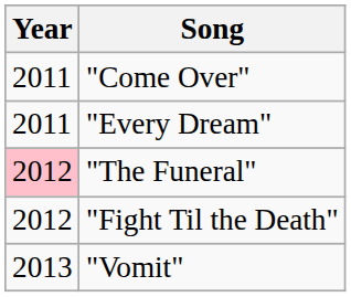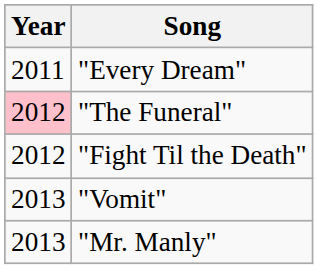 <table class="wikitable">
 <tr>
 <th>Year</th>
 <th>Song</th>
-</tr>
-<tr>
-<td>2011</td>
-<td>"Come Over"</td>
 </tr>
 <tr>
 <td>2011</td>
 <td>"Every Dream"</td>
 </tr>
 <tr>
 <td style="background: pink;">2012</td>
 <td>"The Funeral"</td>
 </tr>
 <tr>
 <td>2012</td>
 <td>"Fight Til the Death"</td>
 </tr>
 <tr>
 <td>2013</td>
 <td>"Vomit"</td>
 </tr>
+<tr>
+<td>2013</td>
+<td>"Mr. Manly"</td>
+</tr>
 </table>
